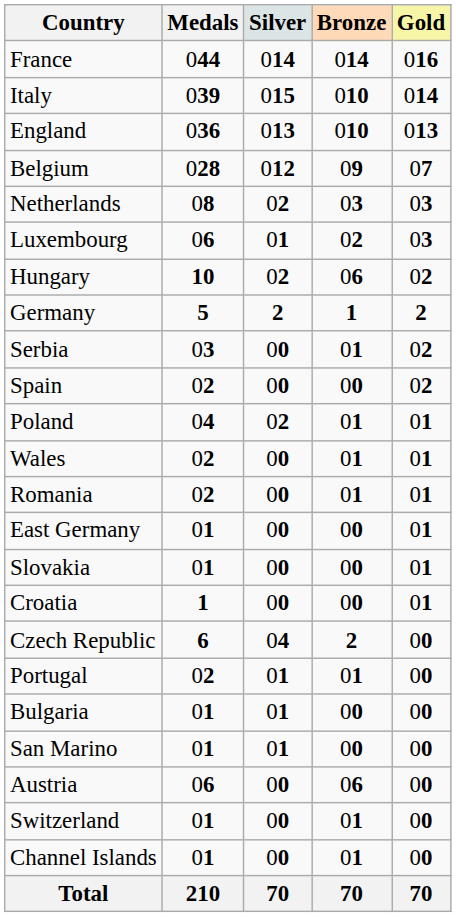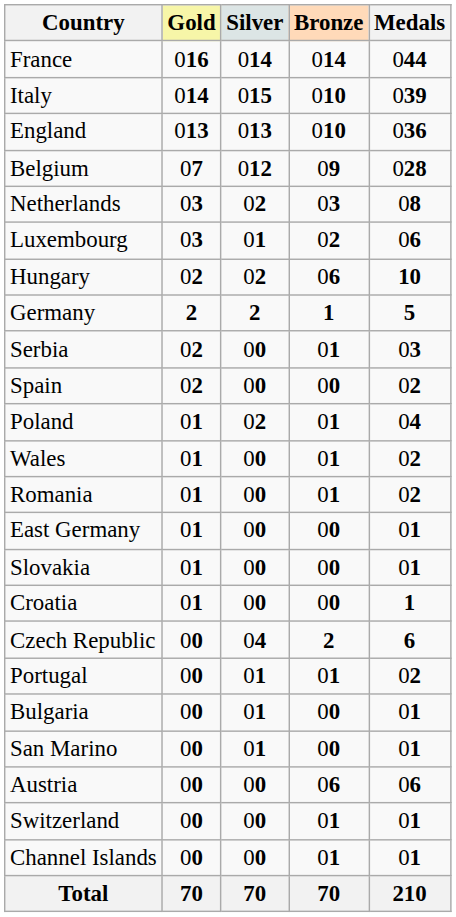 <table class="wikitable sortable">
 <tr>
 <th>Country</th>
-<th>Medals</th>
+<th style="background-color: #F7F6A8;"> Gold</th>
 <th style="background-color: #DCE5E5;"> Silver</th>
 <th style="background-color: #FFDAB9;"> Bronze</th>
-<th style="background-color: #F7F6A8;"> Gold</th>
+<th>Medals</th>
 </tr>
 <tr align=center>
 <td align=left> France</td>
-<td><span>0</span><strong>44</strong></td>
+<td><span>0</span><strong>16</strong></td>
 <td><span>0</span><strong>14</strong></td>
 <td><span>0</span><strong>14</strong></td>
-<td><span>0</span><strong>16</strong></td>
+<td><span>0</span><strong>44</strong></td>
 </tr>
 <tr align=center>
 <td align=left> Italy</td>
-<td><span>0</span><strong>39</strong></td>
+<td><span>0</span><strong>14</strong></td>
 <td><span>0</span><strong>15</strong></td>
 <td><span>0</span><strong>10</strong></td>
-<td><span>0</span><strong>14</strong></td>
+<td><span>0</span><strong>39</strong></td>
 </tr>
 <tr align=center>
 <td align=left> England</td>
-<td><span>0</span><strong>36</strong></td>
+<td><span>0</span><strong>13</strong></td>
 <td><span>0</span><strong>13</strong></td>
 <td><span>0</span><strong>10</strong></td>
-<td><span>0</span><strong>13</strong></td>
+<td><span>0</span><strong>36</strong></td>
 </tr>
 <tr align="center">
 <td align="left"> Belgium</td>
-<td><span>0</span><strong>28</strong></td>
+<td><span>0</span><strong>7</strong></td>
 <td><span>0</span><strong>12</strong></td>
 <td><span>0</span><strong>9</strong></td>
-<td><span>0</span><strong>7</strong></td>
+<td><span>0</span><strong>28</strong></td>
 </tr>
 <tr align=center>
 <td align=left> Netherlands</td>
-<td><span>0</span><strong>8</strong></td>
+<td><span>0</span><strong>3</strong></td>
 <td><span>0</span><strong>2</strong></td>
 <td><span>0</span><strong>3</strong></td>
-<td><span>0</span><strong>3</strong></td>
+<td><span>0</span><strong>8</strong></td>
 </tr>
 <tr align=center>
 <td align=left> Luxembourg</td>
-<td><span>0</span><strong>6</strong></td>
+<td><span>0</span><strong>3</strong></td>
 <td><span>0</span><strong>1</strong></td>
 <td><span>0</span><strong>2</strong></td>
-<td><span>0</span><strong>3</strong></td>
+<td><span>0</span><strong>6</strong></td>
 </tr>
 <tr align=center>
 <td align="left"> Hungary</td>
-<td><strong>10</strong></td>
+<td><span>0</span><strong>2</strong></td>
 <td><span>0</span><strong>2</strong></td>
 <td><span>0</span><strong>6</strong></td>
-<td><span>0</span><strong>2</strong></td>
+<td><strong>10</strong></td>
 </tr>
 <tr align=center>
 <td align=left> Germany</td>
-<td><strong>5</strong></td>
+<td><strong>2</strong></td>
 <td><strong>2</strong></td>
 <td><strong>1</strong></td>
-<td><strong>2</strong></td>
+<td><strong>5</strong></td>
 </tr>
 <tr align=center>
 <td align=left> Serbia</td>
-<td><span>0</span><strong>3</strong></td>
+<td><span>0</span><strong>2</strong></td>
 <td><span>0</span><strong>0</strong></td>
 <td><span>0</span><strong>1</strong></td>
-<td><span>0</span><strong>2</strong></td>
+<td><span>0</span><strong>3</strong></td>
 </tr>
 <tr align=center>
 <td align=left> Spain</td>
 <td><span>0</span><strong>2</strong></td>
 <td><span>0</span><strong>0</strong></td>
 <td><span>0</span><strong>0</strong></td>
 <td><span>0</span><strong>2</strong></td>
 </tr>
 <tr align=center>
 <td align=left> Poland</td>
-<td><span>0</span><strong>4</strong></td>
+<td><span>0</span><strong>1</strong></td>
 <td><span>0</span><strong>2</strong></td>
 <td><span>0</span><strong>1</strong></td>
-<td><span>0</span><strong>1</strong></td>
+<td><span>0</span><strong>4</strong></td>
 </tr>
 <tr align="center">
 <td align="left"> Wales</td>
-<td><span>0</span><strong>2</strong></td>
+<td><span>0</span><strong>1</strong></td>
 <td><span>0</span><strong>0</strong></td>
 <td><span>0</span><strong>1</strong></td>
-<td><span>0</span><strong>1</strong></td>
+<td><span>0</span><strong>2</strong></td>
 </tr>
 <tr align=center>
 <td align=left> Romania</td>
-<td><span>0</span><strong>2</strong></td>
+<td><span>0</span><strong>1</strong></td>
 <td><span>0</span><strong>0</strong></td>
 <td><span>0</span><strong>1</strong></td>
-<td><span>0</span><strong>1</strong></td>
+<td><span>0</span><strong>2</strong></td>
 </tr>
 <tr align=center>
 <td align=left> East Germany</td>
 <td><span>0</span><strong>1</strong></td>
 <td><span>0</span><strong>0</strong></td>
 <td><span>0</span><strong>0</strong></td>
 <td><span>0</span><strong>1</strong></td>
 </tr>
 <tr align=center>
 <td align=left> Slovakia</td>
 <td><span>0</span><strong>1</strong></td>
 <td><span>0</span><strong>0</strong></td>
 <td><span>0</span><strong>0</strong></td>
 <td><span>0</span><strong>1</strong></td>
 </tr>
 <tr align=center>
 <td align=left> Croatia</td>
+<td><span>0</span><strong>1</strong></td>
+<td><span>0</span><strong>0</strong></td>
+<td><span>0</span><strong>0</strong></td>
 <td><strong>1</strong></td>
+</tr>
+<tr align=center>
+<td align=left> Czech Republic</td>
 <td><span>0</span><strong>0</strong></td>
+<td><span>0</span><strong>4</strong></td>
+<td><strong>2</strong></td>
+<td><strong>6</strong></td>
+</tr>
+<tr align=center>
+<td align=left> Portugal</td>
+<td><span>0</span><strong>0</strong></td>
+<td><span>0</span><strong>1</strong></td>
+<td><span>0</span><strong>1</strong></td>
+<td><span>0</span><strong>2</strong></td>
+</tr>
+<tr align=center>
+<td align=left> Bulgaria</td>
+<td><span>0</span><strong>0</strong></td>
+<td><span>0</span><strong>1</strong></td>
 <td><span>0</span><strong>0</strong></td>
 <td><span>0</span><strong>1</strong></td>
 </tr>
 <tr align=center>
-<td align=left> Czech Republic</td>
-<td><strong>6</strong></td>
-<td><span>0</span><strong>4</strong></td>
-<td><strong>2</strong></td>
+<td align=left> San Marino</td>
 <td><span>0</span><strong>0</strong></td>
-</tr>
-<tr align=center>
-<td align=left> Portugal</td>
-<td><span>0</span><strong>2</strong></td>
-<td><span>0</span><strong>1</strong></td>
 <td><span>0</span><strong>1</strong></td>
 <td><span>0</span><strong>0</strong></td>
-</tr>
-<tr align=center>
-<td align=left> Bulgaria</td>
 <td><span>0</span><strong>1</strong></td>
-<td><span>0</span><strong>1</strong></td>
-<td><span>0</span><strong>0</strong></td>
-<td><span>0</span><strong>0</strong></td>
-</tr>
-<tr align=center>
-<td align=left> San Marino</td>
-<td><span>0</span><strong>1</strong></td>
-<td><span>0</span><strong>1</strong></td>
-<td><span>0</span><strong>0</strong></td>
-<td><span>0</span><strong>0</strong></td>
 </tr>
 <tr align=center>
 <td align=left> Austria</td>
-<td><span>0</span><strong>6</strong></td>
+<td><span>0</span><strong>0</strong></td>
 <td><span>0</span><strong>0</strong></td>
 <td><span>0</span><strong>6</strong></td>
-<td><span>0</span><strong>0</strong></td>
+<td><span>0</span><strong>6</strong></td>
 </tr>
 <tr align=center>
 <td align=left> Switzerland</td>
-<td><span>0</span><strong>1</strong></td>
+<td><span>0</span><strong>0</strong></td>
 <td><span>0</span><strong>0</strong></td>
 <td><span>0</span><strong>1</strong></td>
-<td><span>0</span><strong>0</strong></td>
+<td><span>0</span><strong>1</strong></td>
 </tr>
 <tr align=center>
 <td align=left>   Channel Islands</td>
-<td><span>0</span><strong>1</strong></td>
+<td><span>0</span><strong>0</strong></td>
 <td><span>0</span><strong>0</strong></td>
 <td><span>0</span><strong>1</strong></td>
-<td><span>0</span><strong>0</strong></td>
+<td><span>0</span><strong>1</strong></td>
 </tr>
 <tr align=center>
 <th>Total</th>
-<th>210</th>
 <th>70</th>
 <th>70</th>
 <th>70</th>
+<th>210</th>
 </tr>
 </table>
